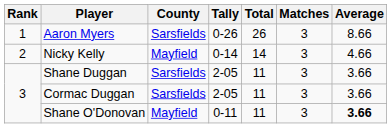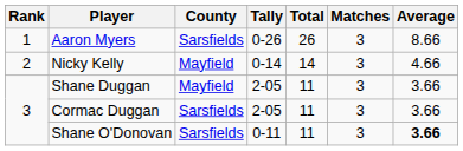 <table class="wikitable">
 <tr>
 <th>Rank</th>
 <th>Player</th>
 <th>County</th>
 <th>Tally</th>
 <th>Total</th>
 <th>Matches</th>
 <th>Average</th>
 </tr>
 <tr>
 <td rowspan=1 align=center>1</td>
 <td><a href='#'>Aaron Myers</a></td>
 <td><a href='#'>Sarsfields</a></td>
 <td align=center>0-26</td>
 <td align=center>26</td>
 <td align=center>3</td>
 <td align=center>8.66</td>
 </tr>
 <tr>
 <td rowspan=1 align=center>2</td>
 <td>Nicky Kelly</td>
 <td><a href='#'>Mayfield</a></td>
 <td align=center>0-14</td>
 <td align=center>14</td>
 <td align=center>3</td>
 <td align=center>4.66</td>
 </tr>
 <tr>
 <td rowspan=3 align=center>3</td>
 <td>Shane Duggan</td>
-<td><a href='#'>Sarsfields</a></td>
+<td><a href='#'>Mayfield</a></td>
 <td align=center>2-05</td>
 <td align=center>11</td>
 <td align=center>3</td>
 <td align=center>3.66</td>
 </tr>
 <tr>
 <td>Cormac Duggan</td>
 <td><a href='#'>Sarsfields</a></td>
 <td align=center>2-05</td>
 <td align=center>11</td>
 <td align=center>3</td>
 <td align=center>3.66</td>
 </tr>
 <tr>
 <td>Shane O'Donovan</td>
-<td><a href='#'>Mayfield</a></td>
+<td><a href='#'>Sarsfields</a></td>
 <td align=center>0-11</td>
 <td align=center>11</td>
 <td align=center>3</td>
 <td align=center><strong>3.66</strong></td>
 </tr>
 </table>
